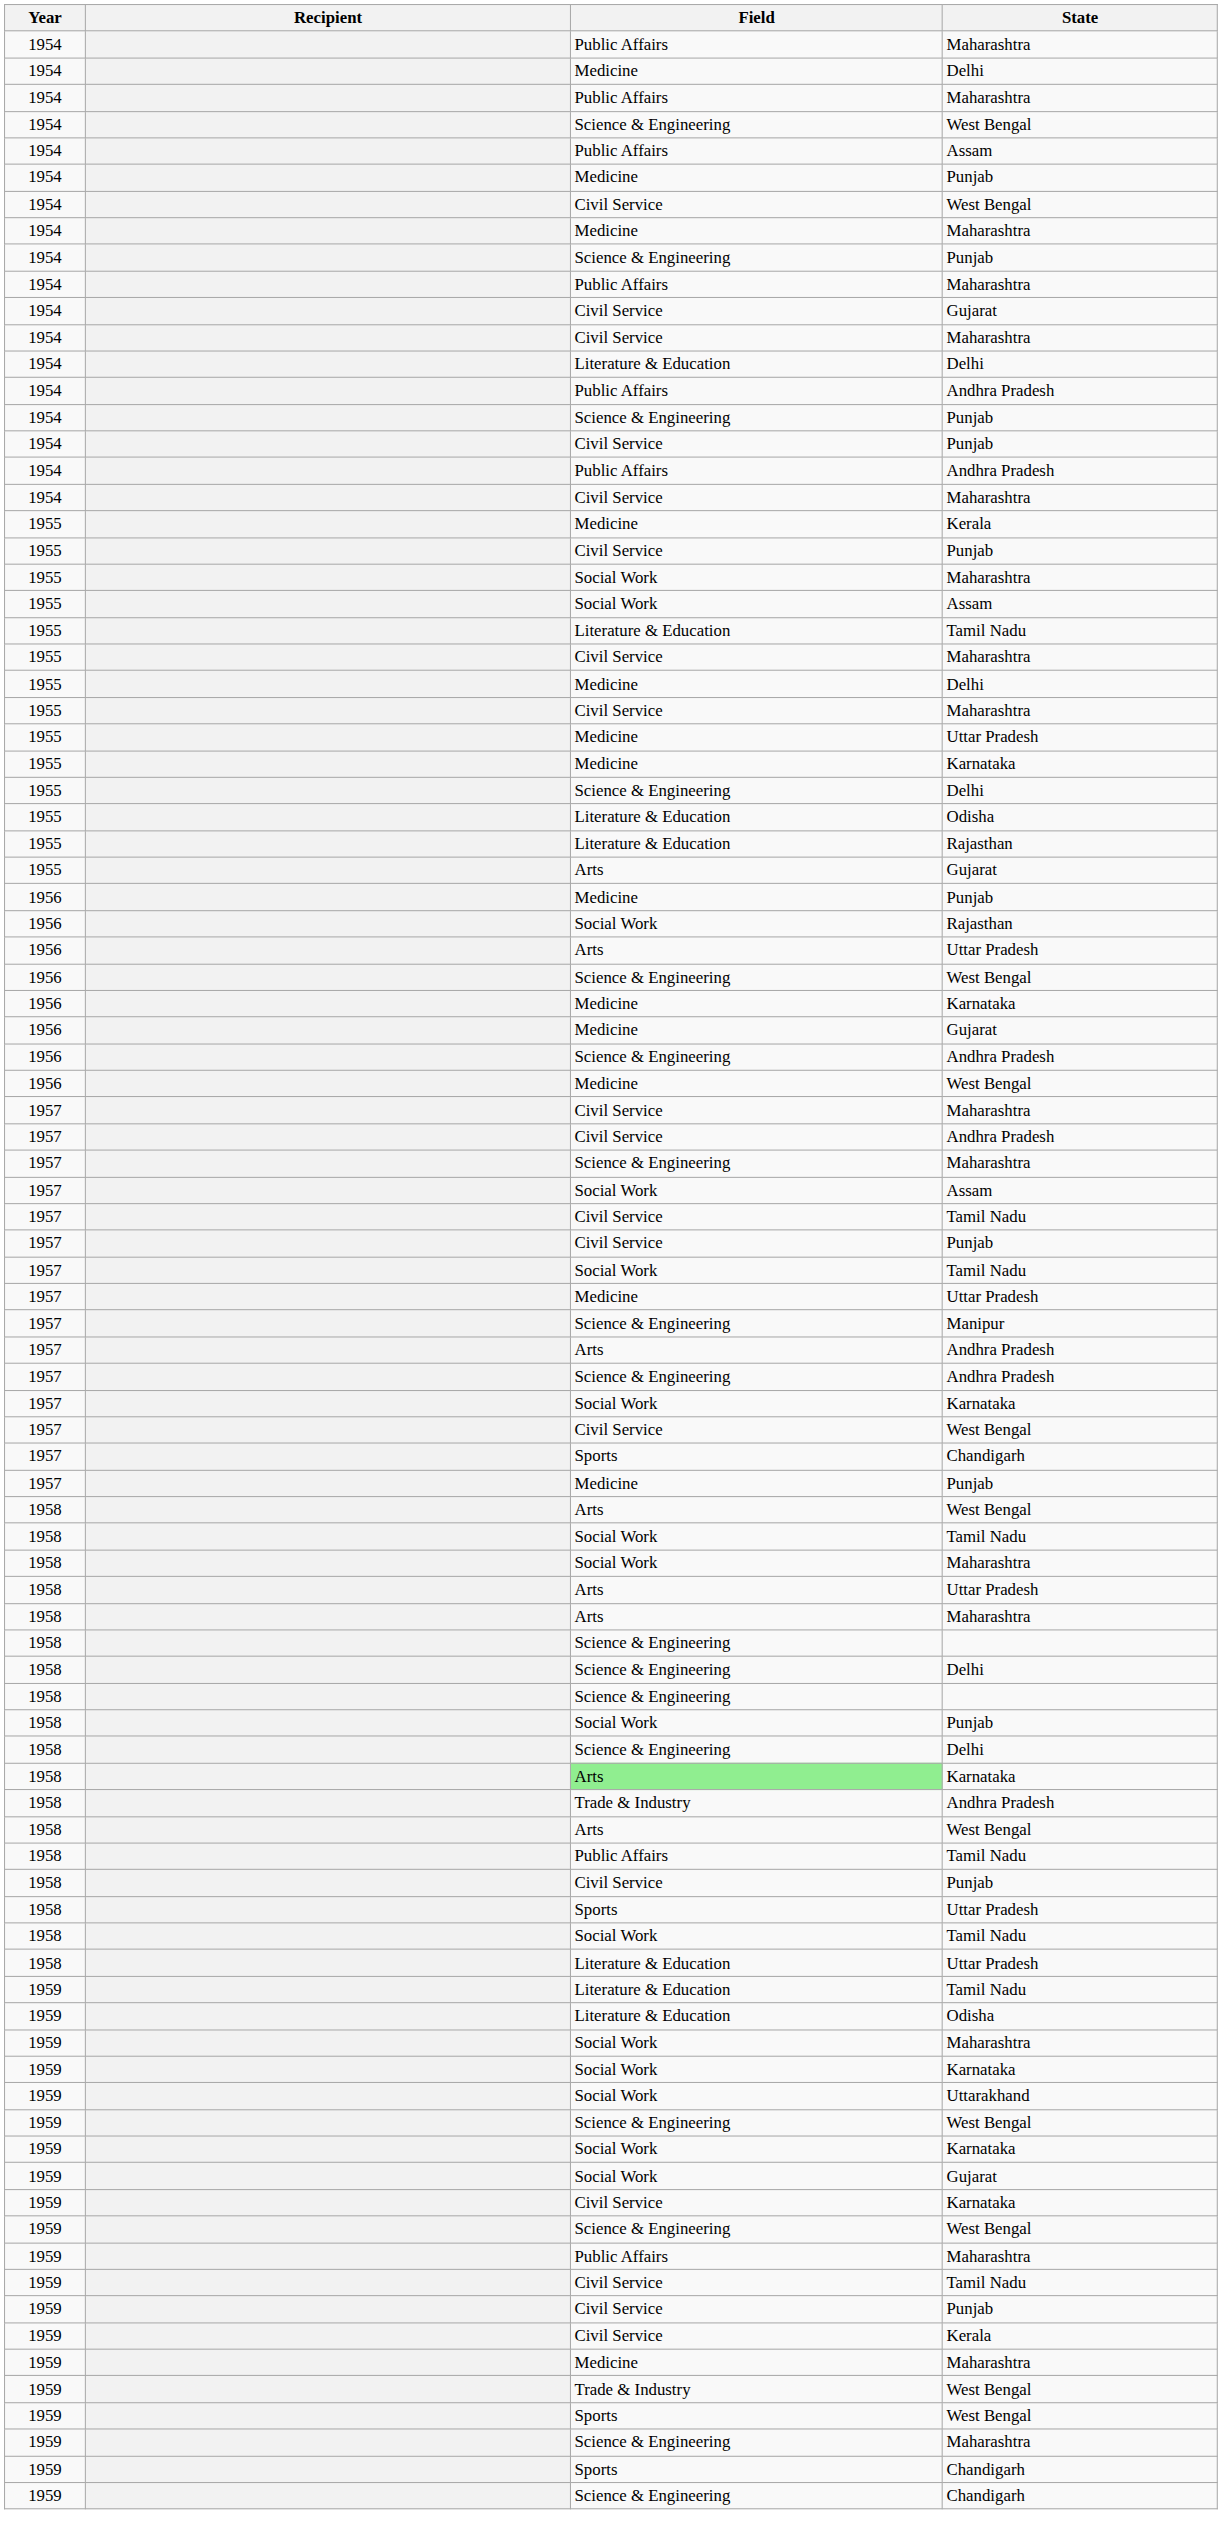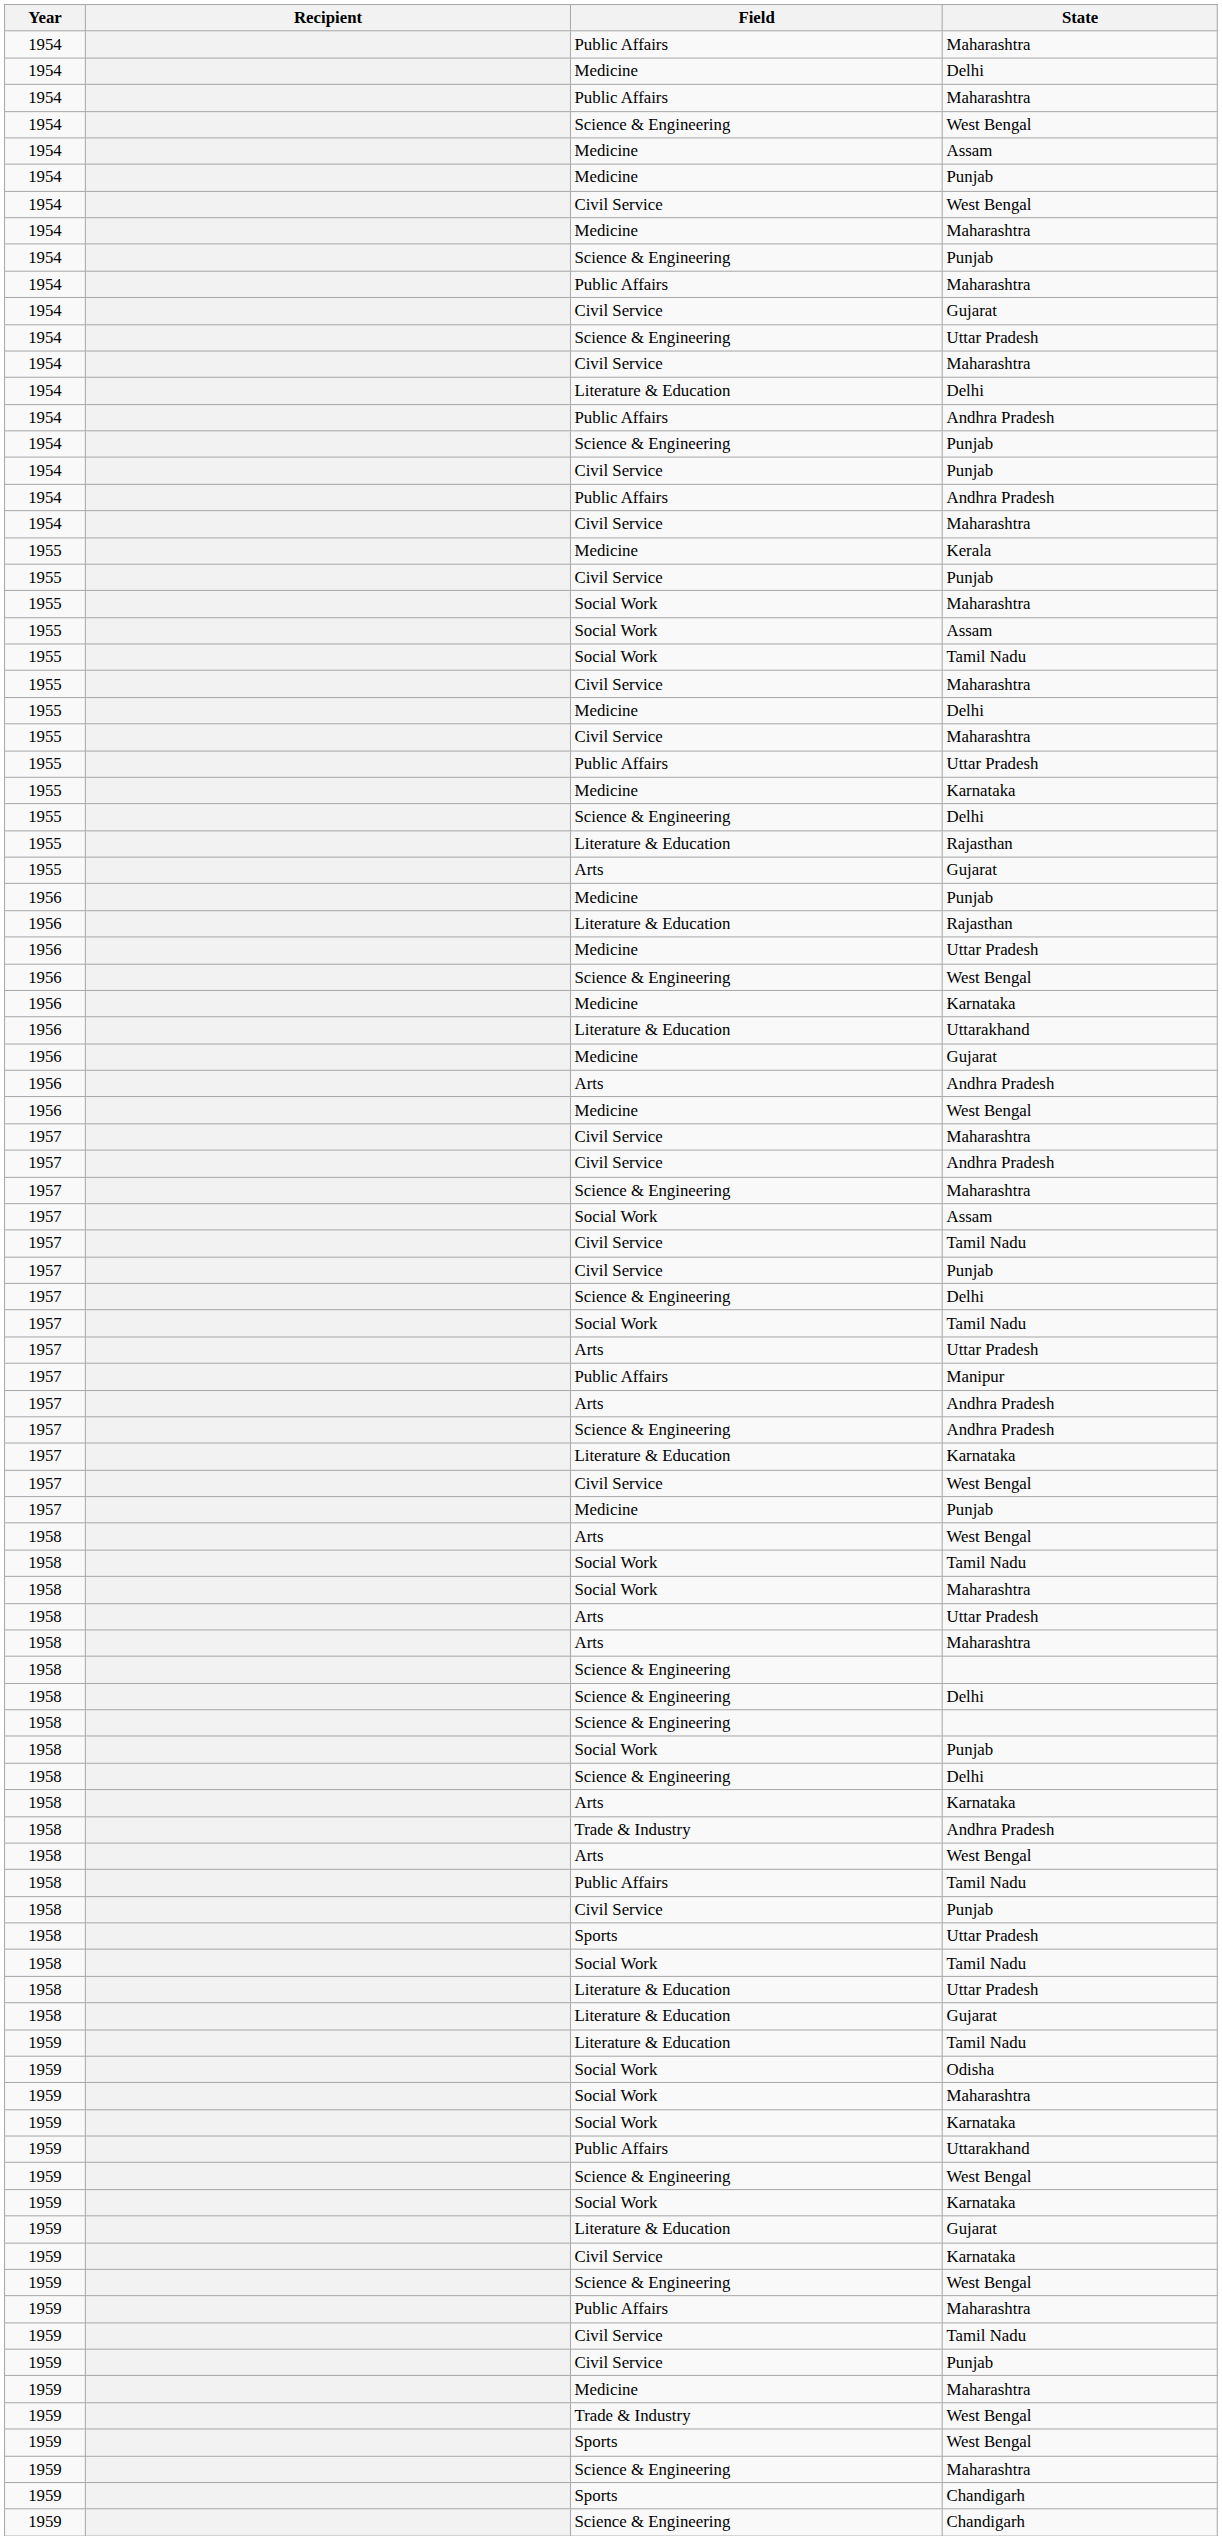 <table class="wikitable plainrowheaders sortable" style="width:73%">
 <tr>
 <th scope="col" style="width:5%">Year</th>
 <th scope="col" style="width:30%">Recipient</th>
 <th scope="col" style="width:23%">Field</th>
 <th scope="col" style="width:17%">State</th>
 </tr>
 <tr id="1954">
 <td style="text-align:center;">1954</td>
 <th scope="row"></th>
 <td>Public Affairs</td>
 <td>Maharashtra</td>
 </tr>
 <tr>
 <td style="text-align:center;">1954</td>
 <th scope="row"></th>
 <td>Medicine</td>
 <td>Delhi</td>
 </tr>
 <tr>
 <td style="text-align:center;">1954</td>
 <th scope="row"></th>
 <td>Public Affairs</td>
 <td>Maharashtra</td>
 </tr>
 <tr>
 <td style="text-align:center;">1954</td>
 <th scope="row"></th>
 <td>Science & Engineering</td>
 <td>West Bengal</td>
 </tr>
 <tr>
 <td style="text-align:center;">1954</td>
 <th scope="row"></th>
-<td>Public Affairs</td>
+<td>Medicine</td>
 <td>Assam</td>
 </tr>
 <tr>
 <td style="text-align:center;">1954</td>
 <th scope="row"></th>
 <td>Medicine</td>
 <td>Punjab</td>
 </tr>
 <tr>
 <td style="text-align:center;">1954</td>
 <th scope="row"></th>
 <td>Civil Service</td>
 <td>West Bengal</td>
 </tr>
 <tr>
 <td style="text-align:center;">1954</td>
 <th scope="row"></th>
 <td>Medicine</td>
 <td>Maharashtra</td>
 </tr>
 <tr>
 <td style="text-align:center;">1954</td>
 <th scope="row"></th>
 <td>Science & Engineering</td>
 <td>Punjab</td>
 </tr>
 <tr>
 <td style="text-align:center;">1954</td>
 <th scope="row"></th>
 <td>Public Affairs</td>
 <td>Maharashtra</td>
 </tr>
 <tr>
 <td style="text-align:center;">1954</td>
 <th scope="row"></th>
 <td>Civil Service</td>
 <td>Gujarat</td>
+</tr>
+<tr>
+<td style="text-align:center;">1954</td>
+<th scope="row"></th>
+<td>Science & Engineering</td>
+<td>Uttar Pradesh</td>
 </tr>
 <tr>
 <td style="text-align:center;">1954</td>
 <th scope="row"></th>
 <td>Civil Service</td>
 <td>Maharashtra</td>
 </tr>
 <tr>
 <td style="text-align:center;">1954</td>
 <th scope="row"></th>
 <td>Literature & Education</td>
 <td>Delhi</td>
 </tr>
 <tr>
 <td style="text-align:center;">1954</td>
 <th scope="row"></th>
 <td>Public Affairs</td>
 <td>Andhra Pradesh</td>
 </tr>
 <tr>
 <td style="text-align:center;">1954</td>
 <th scope="row"></th>
 <td>Science & Engineering</td>
 <td>Punjab</td>
 </tr>
 <tr>
 <td style="text-align:center;">1954</td>
 <th scope="row"></th>
 <td>Civil Service</td>
 <td>Punjab</td>
 </tr>
 <tr>
 <td style="text-align:center;">1954</td>
 <th scope="row"></th>
 <td>Public Affairs</td>
 <td>Andhra Pradesh</td>
 </tr>
 <tr>
 <td style="text-align:center;">1954</td>
 <th scope="row"></th>
 <td>Civil Service</td>
 <td>Maharashtra</td>
 </tr>
 <tr id="1955">
 <td style="text-align:center;">1955</td>
 <th scope="row"></th>
 <td>Medicine</td>
 <td>Kerala</td>
 </tr>
 <tr>
 <td style="text-align:center;">1955</td>
 <th scope="row"></th>
 <td>Civil Service</td>
 <td>Punjab</td>
 </tr>
 <tr>
 <td style="text-align:center;">1955</td>
 <th scope="row"></th>
 <td>Social Work</td>
 <td>Maharashtra</td>
 </tr>
 <tr>
 <td style="text-align:center;">1955</td>
 <th scope="row"></th>
 <td>Social Work</td>
 <td>Assam</td>
 </tr>
 <tr>
 <td style="text-align:center;">1955</td>
 <th scope="row"></th>
-<td>Literature & Education</td>
+<td>Social Work</td>
 <td>Tamil Nadu</td>
 </tr>
 <tr>
 <td style="text-align:center;">1955</td>
 <th scope="row"></th>
 <td>Civil Service</td>
 <td>Maharashtra</td>
 </tr>
 <tr>
 <td style="text-align:center;">1955</td>
 <th scope="row"></th>
 <td>Medicine</td>
 <td>Delhi</td>
 </tr>
 <tr>
 <td style="text-align:center;">1955</td>
 <th scope="row"></th>
 <td>Civil Service</td>
 <td>Maharashtra</td>
 </tr>
 <tr>
 <td style="text-align:center;">1955</td>
 <th scope="row"></th>
-<td>Medicine</td>
+<td>Public Affairs</td>
 <td>Uttar Pradesh</td>
 </tr>
 <tr>
 <td style="text-align:center;">1955</td>
 <th scope="row"></th>
 <td>Medicine</td>
 <td>Karnataka</td>
 </tr>
 <tr>
 <td style="text-align:center;">1955</td>
 <th scope="row"></th>
 <td>Science & Engineering</td>
 <td>Delhi</td>
-</tr>
-<tr>
-<td style="text-align:center;">1955</td>
-<th scope="row"></th>
-<td>Literature & Education</td>
-<td>Odisha</td>
 </tr>
 <tr>
 <td style="text-align:center;">1955</td>
 <th scope="row"></th>
 <td>Literature & Education</td>
 <td>Rajasthan</td>
 </tr>
 <tr>
 <td style="text-align:center;">1955</td>
 <th scope="row"></th>
 <td>Arts</td>
 <td>Gujarat</td>
 </tr>
 <tr id="1956">
 <td style="text-align:center;">1956</td>
 <th scope="row"></th>
 <td>Medicine</td>
 <td>Punjab</td>
 </tr>
 <tr>
 <td style="text-align:center;">1956</td>
 <th scope="row"></th>
-<td>Social Work</td>
+<td>Literature & Education</td>
 <td>Rajasthan</td>
 </tr>
 <tr>
 <td style="text-align:center;">1956</td>
 <th scope="row"></th>
-<td>Arts</td>
+<td>Medicine</td>
 <td>Uttar Pradesh</td>
 </tr>
 <tr>
 <td style="text-align:center;">1956</td>
 <th scope="row"></th>
 <td>Science & Engineering</td>
 <td>West Bengal</td>
 </tr>
 <tr>
 <td style="text-align:center;">1956</td>
 <th scope="row"></th>
 <td>Medicine</td>
 <td>Karnataka</td>
 </tr>
 <tr>
 <td style="text-align:center;">1956</td>
 <th scope="row"></th>
+<td>Literature & Education</td>
+<td>Uttarakhand</td>
+</tr>
+<tr>
+<td style="text-align:center;">1956</td>
+<th scope="row"></th>
 <td>Medicine</td>
 <td>Gujarat</td>
 </tr>
 <tr>
 <td style="text-align:center;">1956</td>
 <th scope="row"></th>
-<td>Science & Engineering</td>
+<td>Arts</td>
 <td>Andhra Pradesh</td>
 </tr>
 <tr>
 <td style="text-align:center;">1956</td>
 <th scope="row"></th>
 <td>Medicine</td>
 <td>West Bengal</td>
 </tr>
 <tr id="1957">
 <td style="text-align:center;">1957</td>
 <th scope="row"></th>
 <td>Civil Service</td>
 <td>Maharashtra</td>
 </tr>
 <tr>
 <td style="text-align:center;">1957</td>
 <th scope="row"></th>
 <td>Civil Service</td>
 <td>Andhra Pradesh</td>
 </tr>
 <tr>
 <td style="text-align:center;">1957</td>
 <th scope="row"></th>
 <td>Science & Engineering</td>
 <td>Maharashtra</td>
 </tr>
 <tr>
 <td style="text-align:center;">1957</td>
 <th scope="row"></th>
 <td>Social Work</td>
 <td>Assam</td>
 </tr>
 <tr>
 <td style="text-align:center;">1957</td>
 <th scope="row"></th>
 <td>Civil Service</td>
 <td>Tamil Nadu</td>
 </tr>
 <tr>
 <td style="text-align:center;">1957</td>
 <th scope="row"></th>
 <td>Civil Service</td>
 <td>Punjab</td>
 </tr>
 <tr>
 <td style="text-align:center;">1957</td>
 <th scope="row"></th>
+<td>Science & Engineering</td>
+<td>Delhi</td>
+</tr>
+<tr>
+<td style="text-align:center;">1957</td>
+<th scope="row"></th>
 <td>Social Work</td>
 <td>Tamil Nadu</td>
 </tr>
 <tr>
 <td style="text-align:center;">1957</td>
 <th scope="row"></th>
-<td>Medicine</td>
+<td>Arts</td>
 <td>Uttar Pradesh</td>
 </tr>
 <tr>
 <td style="text-align:center;">1957</td>
 <th scope="row"></th>
-<td>Science & Engineering</td>
+<td>Public Affairs</td>
 <td>Manipur</td>
 </tr>
 <tr>
 <td style="text-align:center;">1957</td>
 <th scope="row"></th>
 <td>Arts</td>
 <td>Andhra Pradesh</td>
 </tr>
 <tr>
 <td style="text-align:center;">1957</td>
 <th scope="row"></th>
 <td>Science & Engineering</td>
 <td>Andhra Pradesh</td>
 </tr>
 <tr>
 <td style="text-align:center;">1957</td>
 <th scope="row"></th>
-<td>Social Work</td>
+<td>Literature & Education</td>
 <td>Karnataka</td>
 </tr>
 <tr>
 <td style="text-align:center;">1957</td>
 <th scope="row"></th>
 <td>Civil Service</td>
 <td>West Bengal</td>
-</tr>
-<tr>
-<td style="text-align:center;">1957</td>
-<th scope="row"></th>
-<td>Sports</td>
-<td>Chandigarh</td>
 </tr>
 <tr>
 <td style="text-align:center;">1957</td>
 <th scope="row"></th>
 <td>Medicine</td>
 <td>Punjab</td>
 </tr>
 <tr id="1958">
 <td style="text-align:center;">1958</td>
 <th scope="row"></th>
 <td>Arts</td>
 <td>West Bengal</td>
 </tr>
 <tr>
 <td style="text-align:center;">1958</td>
 <th scope="row"></th>
 <td>Social Work</td>
 <td>Tamil Nadu</td>
 </tr>
 <tr>
 <td style="text-align:center;">1958</td>
 <th scope="row"></th>
 <td>Social Work</td>
 <td>Maharashtra</td>
 </tr>
 <tr>
 <td style="text-align:center;">1958</td>
 <th scope="row"></th>
 <td>Arts</td>
 <td>Uttar Pradesh</td>
 </tr>
 <tr>
 <td style="text-align:center;">1958</td>
 <th scope="row"></th>
 <td>Arts</td>
 <td>Maharashtra</td>
 </tr>
 <tr>
 <td style="text-align:center;">1958</td>
 <th scope="row"></th>
 <td>Science & Engineering</td>
 <td></td>
 </tr>
 <tr>
 <td style="text-align:center;">1958</td>
 <th scope="row"></th>
 <td>Science & Engineering</td>
 <td>Delhi</td>
 </tr>
 <tr>
 <td style="text-align:center;">1958</td>
 <th scope="row"></th>
 <td>Science & Engineering</td>
 <td></td>
 </tr>
 <tr>
 <td style="text-align:center;">1958</td>
 <th scope="row"></th>
 <td>Social Work</td>
 <td>Punjab</td>
 </tr>
 <tr>
 <td style="text-align:center;">1958</td>
 <th scope="row"></th>
 <td>Science & Engineering</td>
 <td>Delhi</td>
 </tr>
 <tr>
 <td style="text-align:center;">1958</td>
 <th scope="row"></th>
-<td style="background: lightgreen;">Arts</td>
+<td>Arts</td>
 <td>Karnataka</td>
 </tr>
 <tr>
 <td style="text-align:center;">1958</td>
 <th scope="row"></th>
 <td>Trade & Industry</td>
 <td>Andhra Pradesh</td>
 </tr>
 <tr>
 <td style="text-align:center;">1958</td>
 <th scope="row"></th>
 <td>Arts</td>
 <td>West Bengal</td>
 </tr>
 <tr>
 <td style="text-align:center;">1958</td>
 <th scope="row"></th>
 <td>Public Affairs</td>
 <td>Tamil Nadu</td>
 </tr>
 <tr>
 <td style="text-align:center;">1958</td>
 <th scope="row"></th>
 <td>Civil Service</td>
 <td>Punjab</td>
 </tr>
 <tr>
 <td style="text-align:center;">1958</td>
 <th scope="row"></th>
 <td>Sports</td>
 <td>Uttar Pradesh</td>
 </tr>
 <tr>
 <td style="text-align:center;">1958</td>
 <th scope="row"></th>
 <td>Social Work</td>
 <td>Tamil Nadu</td>
 </tr>
 <tr>
 <td style="text-align:center;">1958</td>
 <th scope="row"></th>
 <td>Literature & Education</td>
 <td>Uttar Pradesh</td>
 </tr>
+<tr>
+<td style="text-align:center;">1958</td>
+<th scope="row"></th>
+<td>Literature & Education</td>
+<td>Gujarat</td>
+</tr>
 <tr id="1959">
 <td style="text-align:center;">1959</td>
 <th scope="row"></th>
 <td>Literature & Education</td>
 <td>Tamil Nadu</td>
 </tr>
 <tr>
 <td style="text-align:center;">1959</td>
 <th scope="row"></th>
-<td>Literature & Education</td>
+<td>Social Work</td>
 <td>Odisha</td>
 </tr>
 <tr>
 <td style="text-align:center;">1959</td>
 <th scope="row"></th>
 <td>Social Work</td>
 <td>Maharashtra</td>
 </tr>
 <tr>
 <td style="text-align:center;">1959</td>
 <th scope="row"></th>
 <td>Social Work</td>
 <td>Karnataka</td>
 </tr>
 <tr>
 <td style="text-align:center;">1959</td>
 <th scope="row"></th>
-<td>Social Work</td>
+<td>Public Affairs</td>
 <td>Uttarakhand</td>
 </tr>
 <tr>
 <td style="text-align:center;">1959</td>
 <th scope="row"></th>
 <td>Science & Engineering</td>
 <td>West Bengal</td>
 </tr>
 <tr>
 <td style="text-align:center;">1959</td>
 <th scope="row"></th>
 <td>Social Work</td>
 <td>Karnataka</td>
 </tr>
 <tr>
 <td style="text-align:center;">1959</td>
 <th scope="row"></th>
-<td>Social Work</td>
+<td>Literature & Education</td>
 <td>Gujarat</td>
 </tr>
 <tr>
 <td style="text-align:center;">1959</td>
 <th scope="row"></th>
 <td>Civil Service</td>
 <td>Karnataka</td>
 </tr>
 <tr>
 <td style="text-align:center;">1959</td>
 <th scope="row"></th>
 <td>Science & Engineering</td>
 <td>West Bengal</td>
 </tr>
 <tr>
 <td style="text-align:center;">1959</td>
 <th scope="row"></th>
 <td>Public Affairs</td>
 <td>Maharashtra</td>
 </tr>
 <tr>
 <td style="text-align:center;">1959</td>
 <th scope="row"></th>
 <td>Civil Service</td>
 <td>Tamil Nadu</td>
 </tr>
 <tr>
 <td style="text-align:center;">1959</td>
 <th scope="row"></th>
 <td>Civil Service</td>
 <td>Punjab</td>
-</tr>
-<tr>
-<td style="text-align:center;">1959</td>
-<th scope="row"></th>
-<td>Civil Service</td>
-<td>Kerala</td>
 </tr>
 <tr>
 <td style="text-align:center;">1959</td>
 <th scope="row"></th>
 <td>Medicine</td>
 <td>Maharashtra</td>
 </tr>
 <tr>
 <td style="text-align:center;">1959</td>
 <th scope="row"></th>
 <td>Trade & Industry</td>
 <td>West Bengal</td>
 </tr>
 <tr>
 <td style="text-align:center;">1959</td>
 <th scope="row"></th>
 <td>Sports</td>
 <td>West Bengal</td>
 </tr>
 <tr>
 <td style="text-align:center;">1959</td>
 <th scope="row"></th>
 <td>Science & Engineering</td>
 <td>Maharashtra</td>
 </tr>
 <tr>
 <td style="text-align:center;">1959</td>
 <th scope="row"></th>
 <td>Sports</td>
 <td>Chandigarh</td>
 </tr>
 <tr>
 <td style="text-align:center;">1959</td>
 <th scope="row"></th>
 <td>Science & Engineering</td>
 <td>Chandigarh</td>
 </tr>
 </table>
